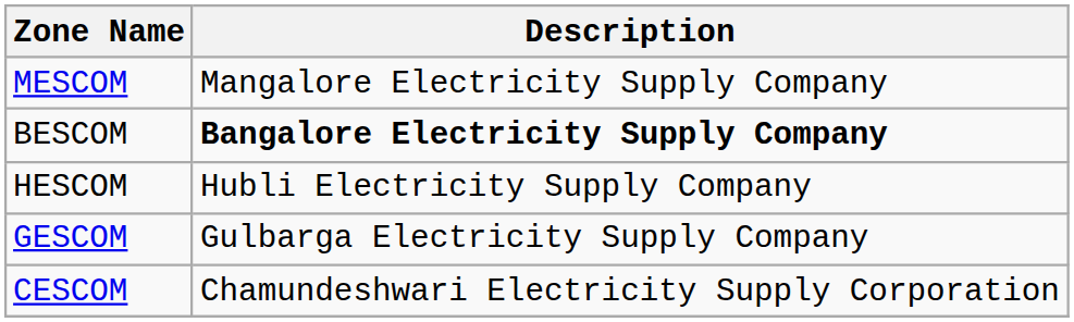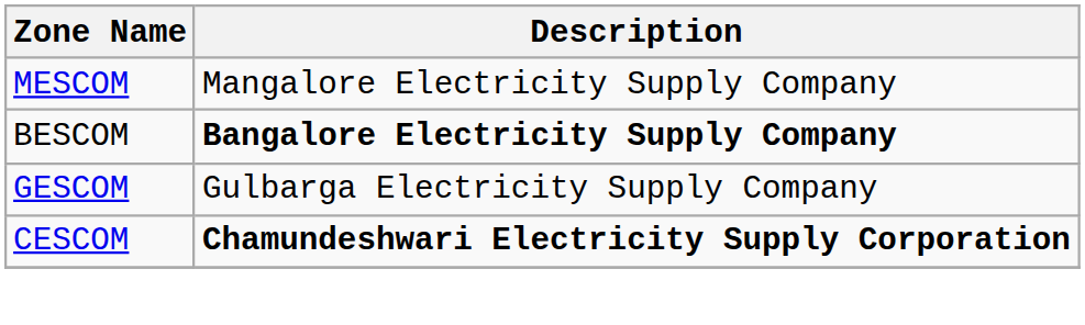 <table class="wikitable">
 <tr>
 <th>Zone Name</th>
 <th>Description</th>
 </tr>
 <tr>
 <td><a href='#'>MESCOM</a></td>
 <td>Mangalore Electricity Supply Company</td>
 </tr>
 <tr>
 <td>BESCOM</td>
 <td><strong>Bangalore Electricity Supply Company</strong></td>
 </tr>
 <tr>
-<td>HESCOM</td>
-<td>Hubli Electricity Supply Company</td>
-</tr>
-<tr>
 <td><a href='#'>GESCOM</a></td>
 <td>Gulbarga Electricity Supply Company</td>
 </tr>
 <tr>
 <td><a href='#'>CESCOM</a></td>
-<td>Chamundeshwari Electricity Supply Corporation</td>
+<td><strong>Chamundeshwari Electricity Supply Corporation</strong></td>
 </tr>
 <tr>
 </tr>
 </table>
